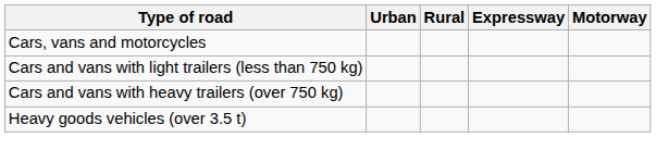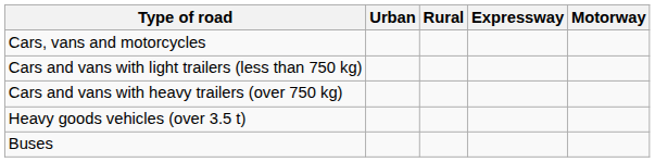 <table class="wikitable">
 <tr>
 <th>Type of road</th>
 <th>Urban</th>
 <th>Rural</th>
 <th>Expressway</th>
 <th>Motorway</th>
 </tr>
 <tr>
 <td>Cars, vans and motorcycles</td>
 <td></td>
 <td></td>
 <td></td>
 <td></td>
 </tr>
 <tr>
 <td>Cars and vans with light trailers (less than 750 kg)</td>
 <td></td>
 <td></td>
 <td></td>
 <td></td>
 </tr>
 <tr>
 <td>Cars and vans with heavy trailers (over 750 kg)</td>
 <td></td>
 <td></td>
 <td></td>
 <td></td>
 </tr>
 <tr>
 <td>Heavy goods vehicles (over 3.5 t)</td>
 <td></td>
 <td></td>
 <td></td>
 <td></td>
 </tr>
+<tr>
+<td>Buses</td>
+<td></td>
+<td></td>
+<td></td>
+<td></td>
+</tr>
 </table>
